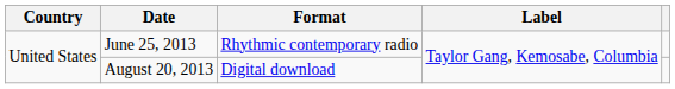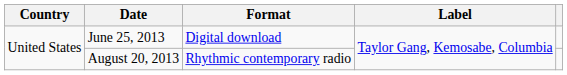 <table class="wikitable">
 <tr>
 <th>Country</th>
 <th>Date</th>
 <th>Format</th>
 <th>Label</th>
 <th></th>
 </tr>
 <tr>
 <td rowspan="2">United States</td>
 <td>June 25, 2013</td>
-<td><a href='#'>Rhythmic contemporary</a> radio</td>
+<td><a href='#'>Digital download</a></td>
 <td rowspan="2"><a href='#'>Taylor Gang</a>, <a href='#'>Kemosabe</a>, <a href='#'>Columbia</a></td>
 <td></td>
 </tr>
 <tr>
 <td>August 20, 2013</td>
-<td><a href='#'>Digital download</a></td>
+<td><a href='#'>Rhythmic contemporary</a> radio</td>
 <td></td>
 </tr>
 </table>
